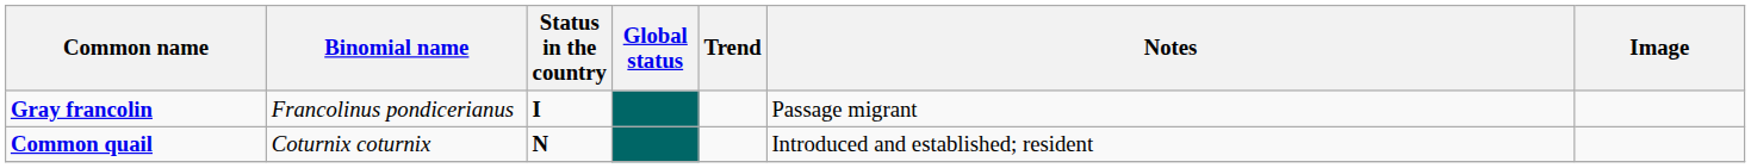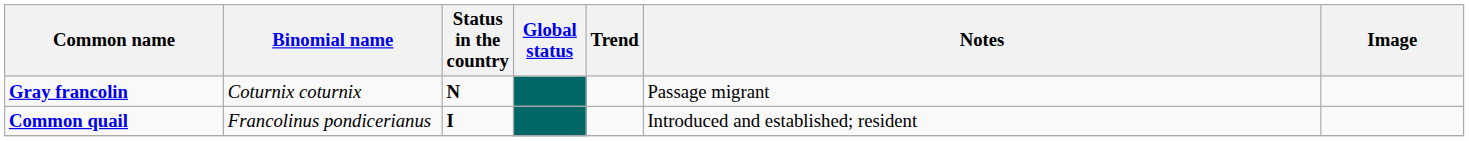 <table class="wikitable sortable">
 <tr>
 <th width="15%">Common name</th>
 <th width="15%"><a href='#'>Binomial name</a></th>
 <th data-sort-type="number" width="1%">Status in the country</th>
 <th width="5%"><a href='#'>Global status</a></th>
 <th width="1%">Trend</th>
 <th class="unsortable">Notes</th>
 <th class="unsortable">Image</th>
 </tr>
 <tr>
 <td><strong><a href='#'>Gray francolin</a></strong></td>
-<td><em>Francolinus pondicerianus</em></td>
-<td><strong>I</strong></td>
+<td><em>Coturnix coturnix</em></td>
+<td><strong>N</strong></td>
 <td align=center style="background: #006666"></td>
 <td align=center></td>
 <td>Passage migrant</td>
 <td></td>
 </tr>
 <tr>
 <td><strong><a href='#'>Common quail</a></strong></td>
-<td><em>Coturnix coturnix</em></td>
-<td><strong>N</strong></td>
+<td><em>Francolinus pondicerianus</em></td>
+<td><strong>I</strong></td>
 <td align=center style="background: #006666"></td>
 <td align=center></td>
 <td>Introduced and established; resident</td>
 <td></td>
 </tr>
 <tr>
 </tr>
 </table>
